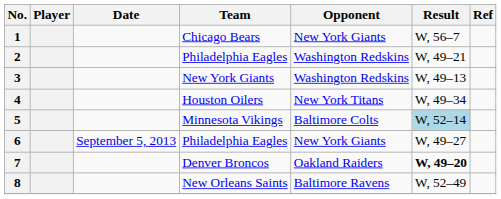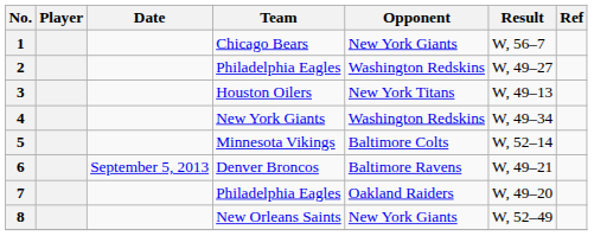 <table class="wikitable sortable plainrowheaders">
 <tr>
 <th>No.</th>
 <th>Player</th>
 <th>Date</th>
 <th>Team</th>
 <th>Opponent</th>
 <th>Result</th>
 <th class="unsortable">Ref</th>
 </tr>
 <tr>
 <th>1</th>
 <th scope="row"></th>
 <td></td>
 <td><a href='#'>Chicago Bears</a></td>
 <td><a href='#'>New York Giants</a></td>
 <td>W, 56–7</td>
 <td></td>
 </tr>
 <tr>
 <th>2</th>
 <th scope="row"></th>
 <td></td>
 <td><a href='#'>Philadelphia Eagles</a></td>
 <td><a href='#'>Washington Redskins</a></td>
-<td>W, 49–21</td>
+<td>W, 49–27</td>
 <td></td>
 </tr>
 <tr>
 <th>3</th>
 <th scope="row"></th>
 <td></td>
-<td><a href='#'>New York Giants</a></td>
-<td><a href='#'>Washington Redskins</a></td>
+<td><a href='#'>Houston Oilers</a></td>
+<td><a href='#'>New York Titans</a></td>
 <td>W, 49–13</td>
 <td></td>
 </tr>
 <tr>
 <th>4</th>
 <th scope="row"></th>
 <td></td>
-<td><a href='#'>Houston Oilers</a></td>
-<td><a href='#'>New York Titans</a></td>
+<td><a href='#'>New York Giants</a></td>
+<td><a href='#'>Washington Redskins</a></td>
 <td>W, 49–34</td>
 <td></td>
 </tr>
 <tr>
 <th>5</th>
 <th scope="row"></th>
 <td></td>
 <td><a href='#'>Minnesota Vikings</a></td>
 <td><a href='#'>Baltimore Colts</a></td>
-<td style="background: lightblue;">W, 52–14</td>
+<td>W, 52–14</td>
 <td></td>
 </tr>
 <tr>
 <th>6</th>
 <th scope="row"></th>
 <td><a href='#'>September 5, 2013</a></td>
-<td><a href='#'>Philadelphia Eagles</a></td>
-<td><a href='#'>New York Giants</a></td>
-<td>W, 49–27</td>
+<td><a href='#'>Denver Broncos</a></td>
+<td><a href='#'>Baltimore Ravens</a></td>
+<td>W, 49–21</td>
 <td></td>
 </tr>
 <tr>
 <th>7</th>
 <th scope="row"></th>
 <td></td>
-<td><a href='#'>Denver Broncos</a></td>
+<td><a href='#'>Philadelphia Eagles</a></td>
 <td><a href='#'>Oakland Raiders</a></td>
-<td><strong>W, 49–20</strong></td>
+<td>W, 49–20</td>
 <td></td>
 </tr>
 <tr>
 <th>8</th>
 <th scope="row"></th>
 <td></td>
 <td><a href='#'>New Orleans Saints</a></td>
-<td><a href='#'>Baltimore Ravens</a></td>
+<td><a href='#'>New York Giants</a></td>
 <td>W, 52–49</td>
 <td></td>
 </tr>
 <tr>
 </tr>
 </table>
